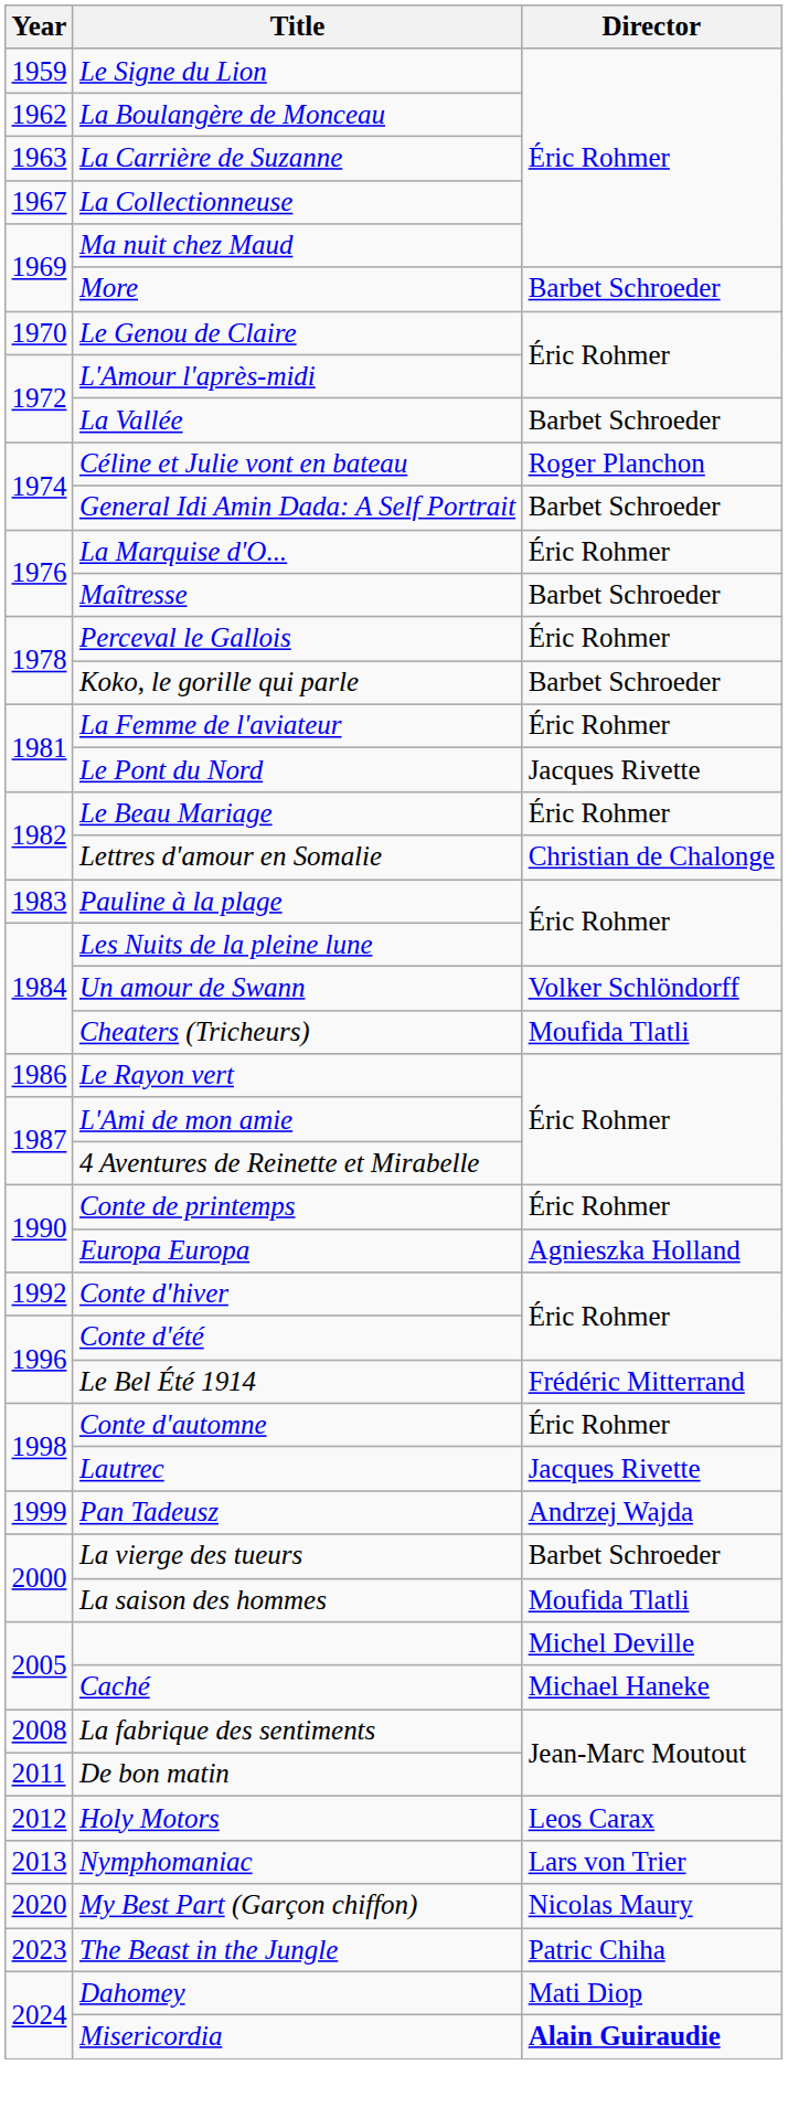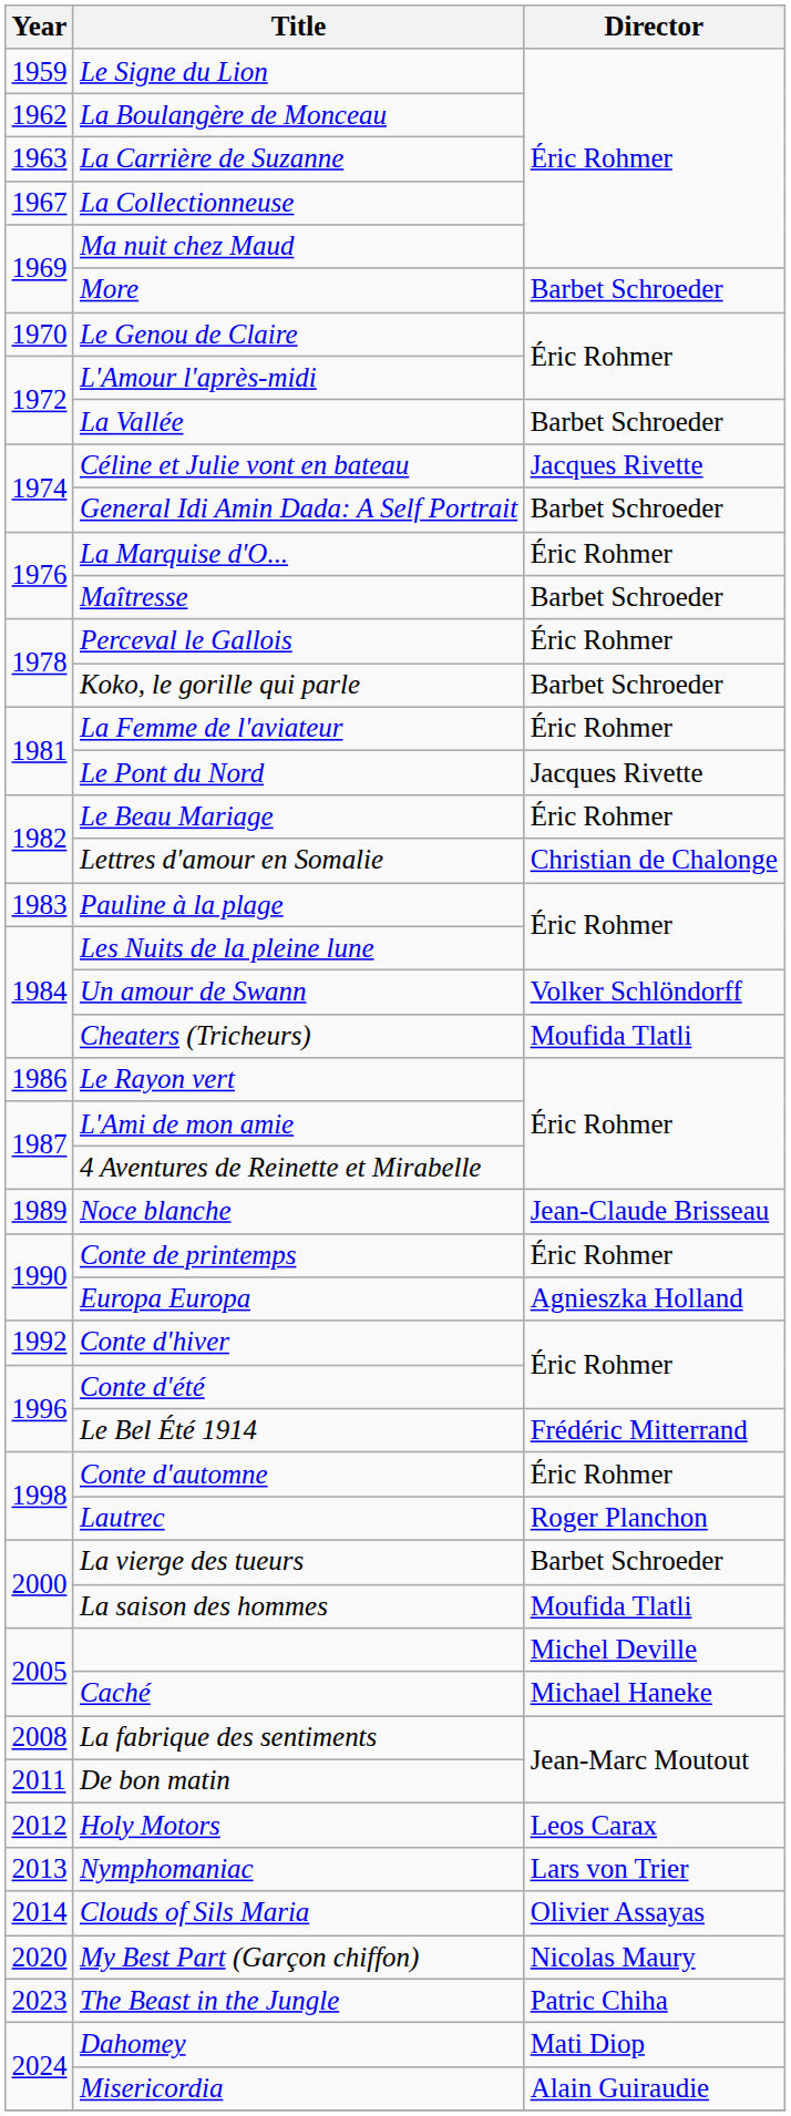 <table class="wikitable">
 <tr>
 <th>Year</th>
 <th>Title</th>
 <th>Director</th>
 </tr>
 <tr>
 <td><a href='#'>1959</a></td>
 <td><em><a href='#'>Le Signe du Lion</a></em></td>
 <td rowspan="5"><a href='#'>Éric Rohmer</a></td>
 </tr>
 <tr>
 <td><a href='#'>1962</a></td>
 <td><em><a href='#'>La Boulangère de Monceau</a></em></td>
 </tr>
 <tr>
 <td><a href='#'>1963</a></td>
 <td><em><a href='#'>La Carrière de Suzanne</a></em></td>
 </tr>
 <tr>
 <td><a href='#'>1967</a></td>
 <td><em><a href='#'>La Collectionneuse</a></em></td>
 </tr>
 <tr>
 <td rowspan="2"><a href='#'>1969</a></td>
 <td><em><a href='#'>Ma nuit chez Maud</a></em></td>
 </tr>
 <tr>
 <td><em><a href='#'>More</a></em></td>
 <td><a href='#'>Barbet Schroeder</a></td>
 </tr>
 <tr>
 <td><a href='#'>1970</a></td>
 <td><em><a href='#'>Le Genou de Claire</a></em></td>
 <td rowspan="2">Éric Rohmer</td>
 </tr>
 <tr>
 <td rowspan="2"><a href='#'>1972</a></td>
 <td><em><a href='#'>L'Amour l'après-midi</a></em></td>
 </tr>
 <tr>
 <td><em><a href='#'>La Vallée</a></em></td>
 <td>Barbet Schroeder</td>
 </tr>
 <tr>
 <td rowspan="2"><a href='#'>1974</a></td>
 <td><em><a href='#'>Céline et Julie vont en bateau</a></em></td>
-<td><a href='#'>Roger Planchon</a></td>
+<td><a href='#'>Jacques Rivette</a></td>
 </tr>
 <tr>
 <td><em><a href='#'>General Idi Amin Dada: A Self Portrait</a></em></td>
 <td>Barbet Schroeder</td>
 </tr>
 <tr>
 <td rowspan="2"><a href='#'>1976</a></td>
 <td><em><a href='#'>La Marquise d'O...</a></em></td>
 <td>Éric Rohmer</td>
 </tr>
 <tr>
 <td><em><a href='#'>Maîtresse</a></em></td>
 <td>Barbet Schroeder</td>
 </tr>
 <tr>
 <td rowspan="2"><a href='#'>1978</a></td>
 <td><em><a href='#'>Perceval le Gallois</a></em></td>
 <td>Éric Rohmer</td>
 </tr>
 <tr>
 <td><em>Koko, le gorille qui parle</em></td>
 <td>Barbet Schroeder</td>
 </tr>
 <tr>
 <td rowspan="2"><a href='#'>1981</a></td>
 <td><em><a href='#'>La Femme de l'aviateur</a></em></td>
 <td>Éric Rohmer</td>
 </tr>
 <tr>
 <td><em><a href='#'>Le Pont du Nord</a></em></td>
 <td>Jacques Rivette</td>
 </tr>
 <tr>
 <td rowspan="2"><a href='#'>1982</a></td>
 <td><em><a href='#'>Le Beau Mariage</a></em></td>
 <td>Éric Rohmer</td>
 </tr>
 <tr>
 <td><em>Lettres d'amour en Somalie</em></td>
 <td><a href='#'>Christian de Chalonge</a></td>
 </tr>
 <tr>
 <td><a href='#'>1983</a></td>
 <td><em><a href='#'>Pauline à la plage</a></em></td>
 <td rowspan="2">Éric Rohmer</td>
 </tr>
 <tr>
 <td rowspan="3"><a href='#'>1984</a></td>
 <td><em><a href='#'>Les Nuits de la pleine lune</a></em></td>
 </tr>
 <tr>
 <td><em><a href='#'>Un amour de Swann</a></em></td>
 <td><a href='#'>Volker Schlöndorff</a></td>
 </tr>
 <tr>
 <td><em><a href='#'>Cheaters</a> (Tricheurs)</em></td>
 <td><a href='#'>Moufida Tlatli</a></td>
 </tr>
 <tr>
 <td><a href='#'>1986</a></td>
 <td><em><a href='#'>Le Rayon vert</a></em></td>
 <td rowspan="3">Éric Rohmer</td>
 </tr>
 <tr>
 <td rowspan="2"><a href='#'>1987</a></td>
 <td><em><a href='#'>L'Ami de mon amie</a></em></td>
 </tr>
 <tr>
 <td><em>4 Aventures de Reinette et Mirabelle</em></td>
 </tr>
 <tr>
+<td><a href='#'>1989</a></td>
+<td><em><a href='#'>Noce blanche</a></em></td>
+<td><a href='#'>Jean-Claude Brisseau</a></td>
+</tr>
+<tr>
 <td rowspan="2"><a href='#'>1990</a></td>
 <td><em><a href='#'>Conte de printemps</a></em></td>
 <td>Éric Rohmer</td>
 </tr>
 <tr>
 <td><em><a href='#'>Europa Europa</a></em></td>
 <td><a href='#'>Agnieszka Holland</a></td>
 </tr>
 <tr>
 <td><a href='#'>1992</a></td>
 <td><em><a href='#'>Conte d'hiver</a></em></td>
 <td rowspan="2">Éric Rohmer</td>
 </tr>
 <tr>
 <td rowspan="2"><a href='#'>1996</a></td>
 <td><em><a href='#'>Conte d'été</a></em></td>
 </tr>
 <tr>
 <td><em>Le Bel Été 1914</em></td>
 <td><a href='#'>Frédéric Mitterrand</a></td>
 </tr>
 <tr>
 <td rowspan="2"><a href='#'>1998</a></td>
 <td><em><a href='#'>Conte d'automne</a></em></td>
 <td>Éric Rohmer</td>
 </tr>
 <tr>
 <td><em><a href='#'>Lautrec</a></em></td>
-<td><a href='#'>Jacques Rivette</a></td>
-</tr>
-<tr>
-<td><a href='#'>1999</a></td>
-<td><em><a href='#'>Pan Tadeusz</a></em></td>
-<td><a href='#'>Andrzej Wajda</a></td>
+<td><a href='#'>Roger Planchon</a></td>
 </tr>
 <tr>
 <td rowspan="2"><a href='#'>2000</a></td>
 <td><em>La vierge des tueurs</em></td>
 <td>Barbet Schroeder</td>
 </tr>
 <tr>
 <td><em>La saison des hommes</em></td>
 <td><a href='#'>Moufida Tlatli</a></td>
 </tr>
 <tr>
 <td rowspan="2"><a href='#'>2005</a></td>
 <td><em></em></td>
 <td><a href='#'>Michel Deville</a></td>
 </tr>
 <tr>
 <td><em><a href='#'>Caché</a></em></td>
 <td><a href='#'>Michael Haneke</a></td>
 </tr>
 <tr>
 <td><a href='#'>2008</a></td>
 <td><em>La fabrique des sentiments</em></td>
 <td rowspan="2">Jean-Marc Moutout</td>
 </tr>
 <tr>
 <td><a href='#'>2011</a></td>
 <td><em>De bon matin</em></td>
 </tr>
 <tr>
 <td><a href='#'>2012</a></td>
 <td><em><a href='#'>Holy Motors</a></em></td>
 <td><a href='#'>Leos Carax</a></td>
 </tr>
 <tr>
 <td><a href='#'>2013</a></td>
 <td><em><a href='#'>Nymphomaniac</a></em></td>
 <td><a href='#'>Lars von Trier</a></td>
 </tr>
 <tr>
+<td><a href='#'>2014</a></td>
+<td><em><a href='#'>Clouds of Sils Maria</a></em></td>
+<td><a href='#'>Olivier Assayas</a></td>
+</tr>
+<tr>
 <td><a href='#'>2020</a></td>
 <td><em><a href='#'>My Best Part</a> (Garçon chiffon)</em></td>
 <td><a href='#'>Nicolas Maury</a></td>
 </tr>
 <tr>
 <td><a href='#'>2023</a></td>
 <td><em><a href='#'>The Beast in the Jungle</a></em></td>
 <td><a href='#'>Patric Chiha</a></td>
 </tr>
 <tr>
 <td rowspan="2"><a href='#'>2024</a></td>
 <td><em><a href='#'>Dahomey</a></em></td>
 <td><a href='#'>Mati Diop</a></td>
 </tr>
 <tr>
 <td><em><a href='#'>Misericordia</a></em></td>
-<td><strong><a href='#'>Alain Guiraudie</a></strong></td>
+<td><a href='#'>Alain Guiraudie</a></td>
 </tr>
 <tr>
 </tr>
 </table>
